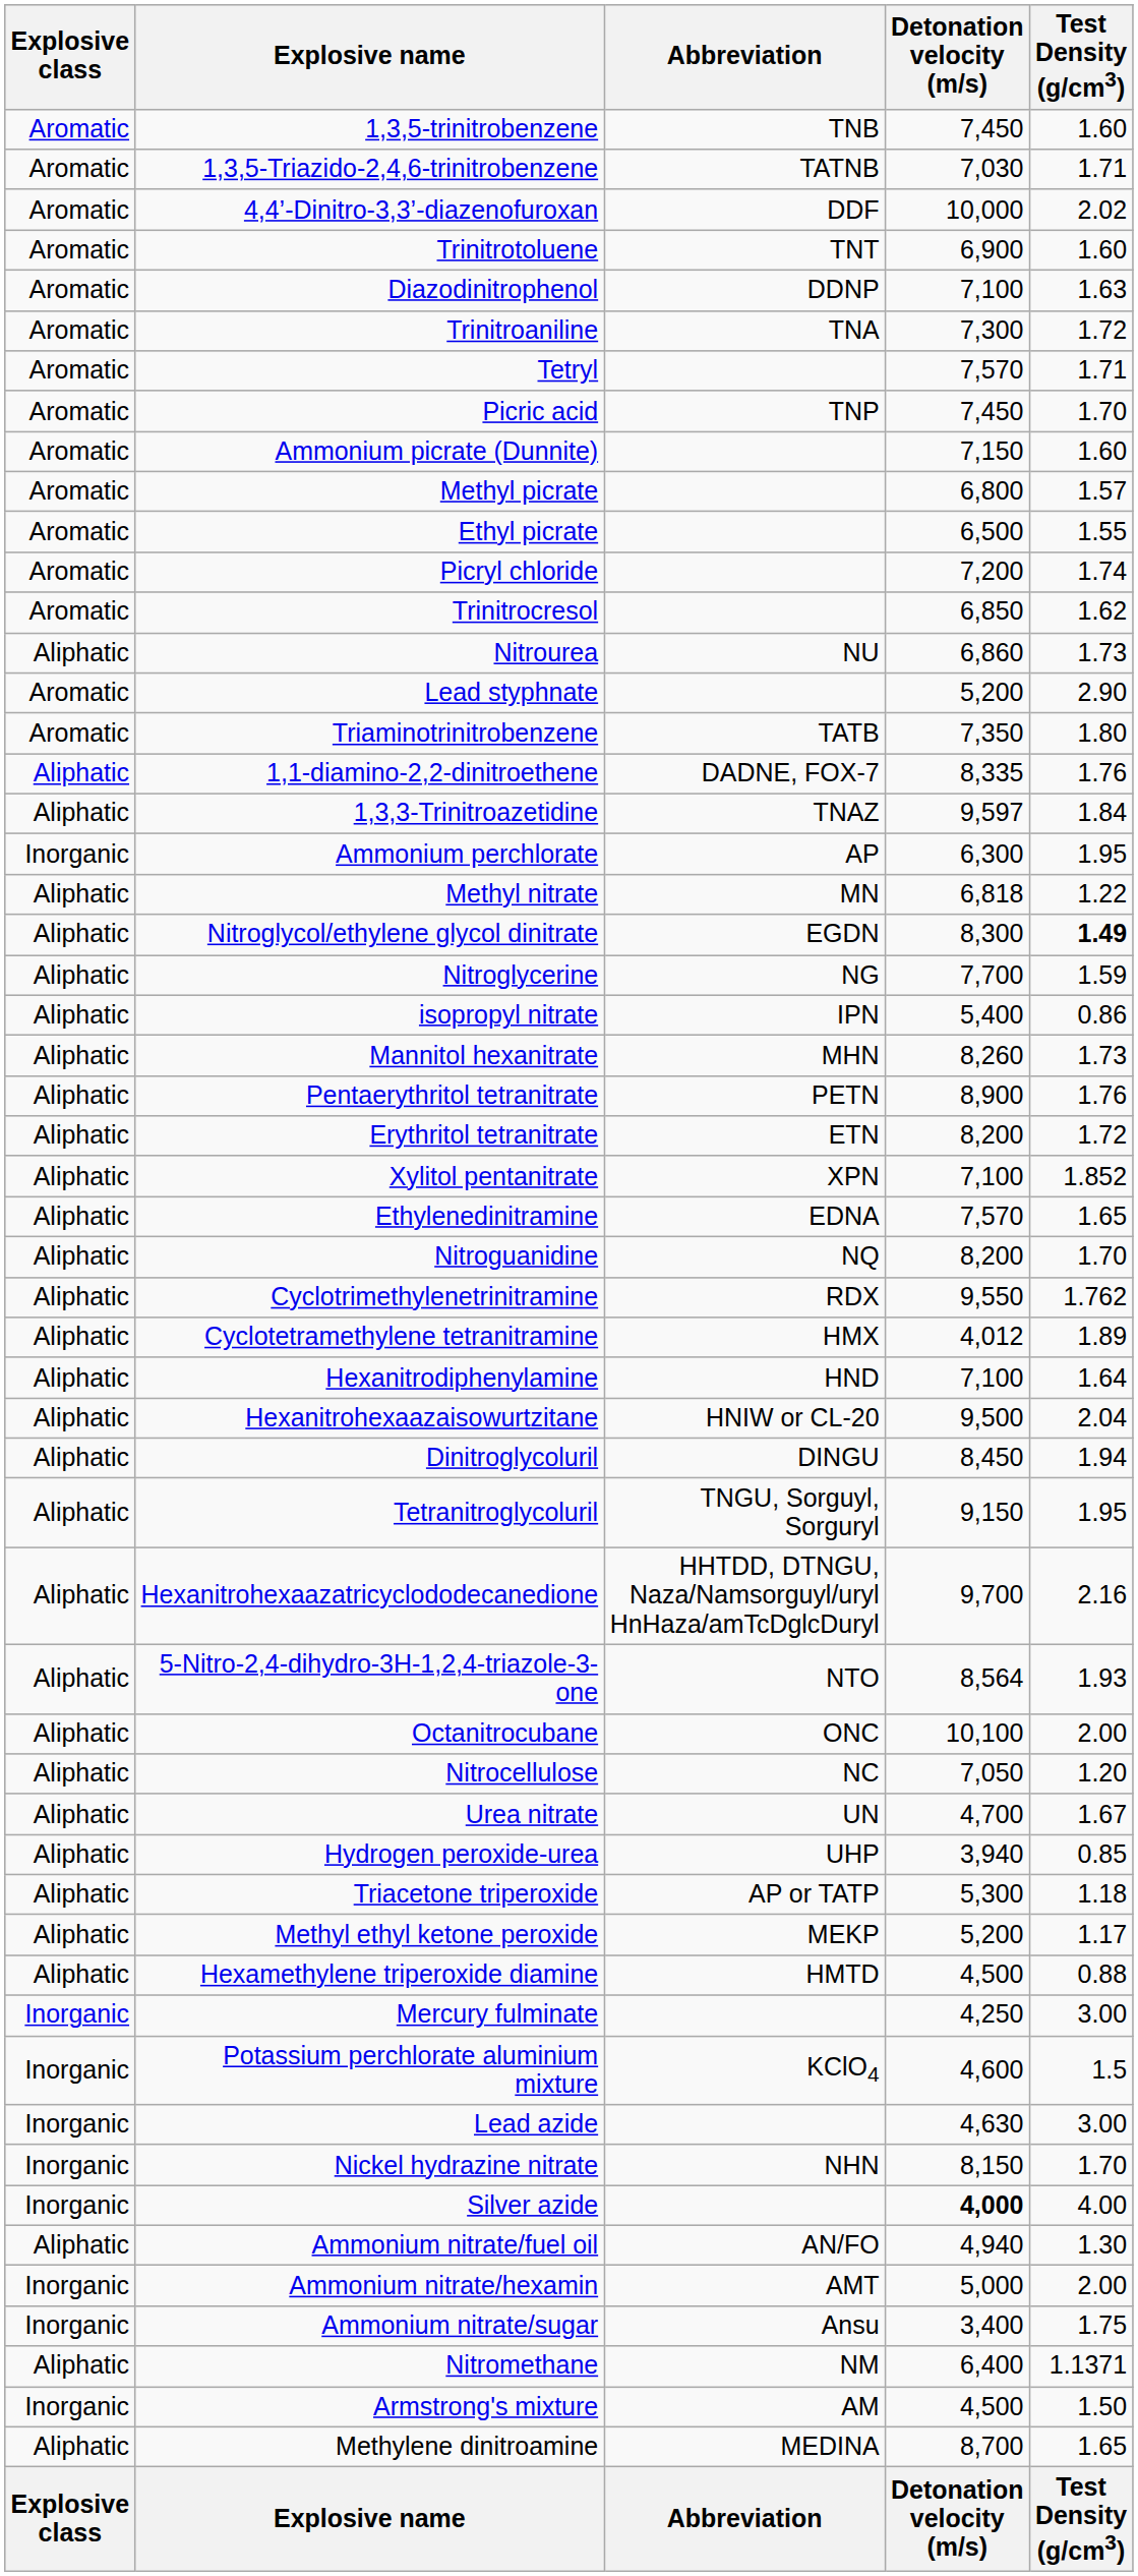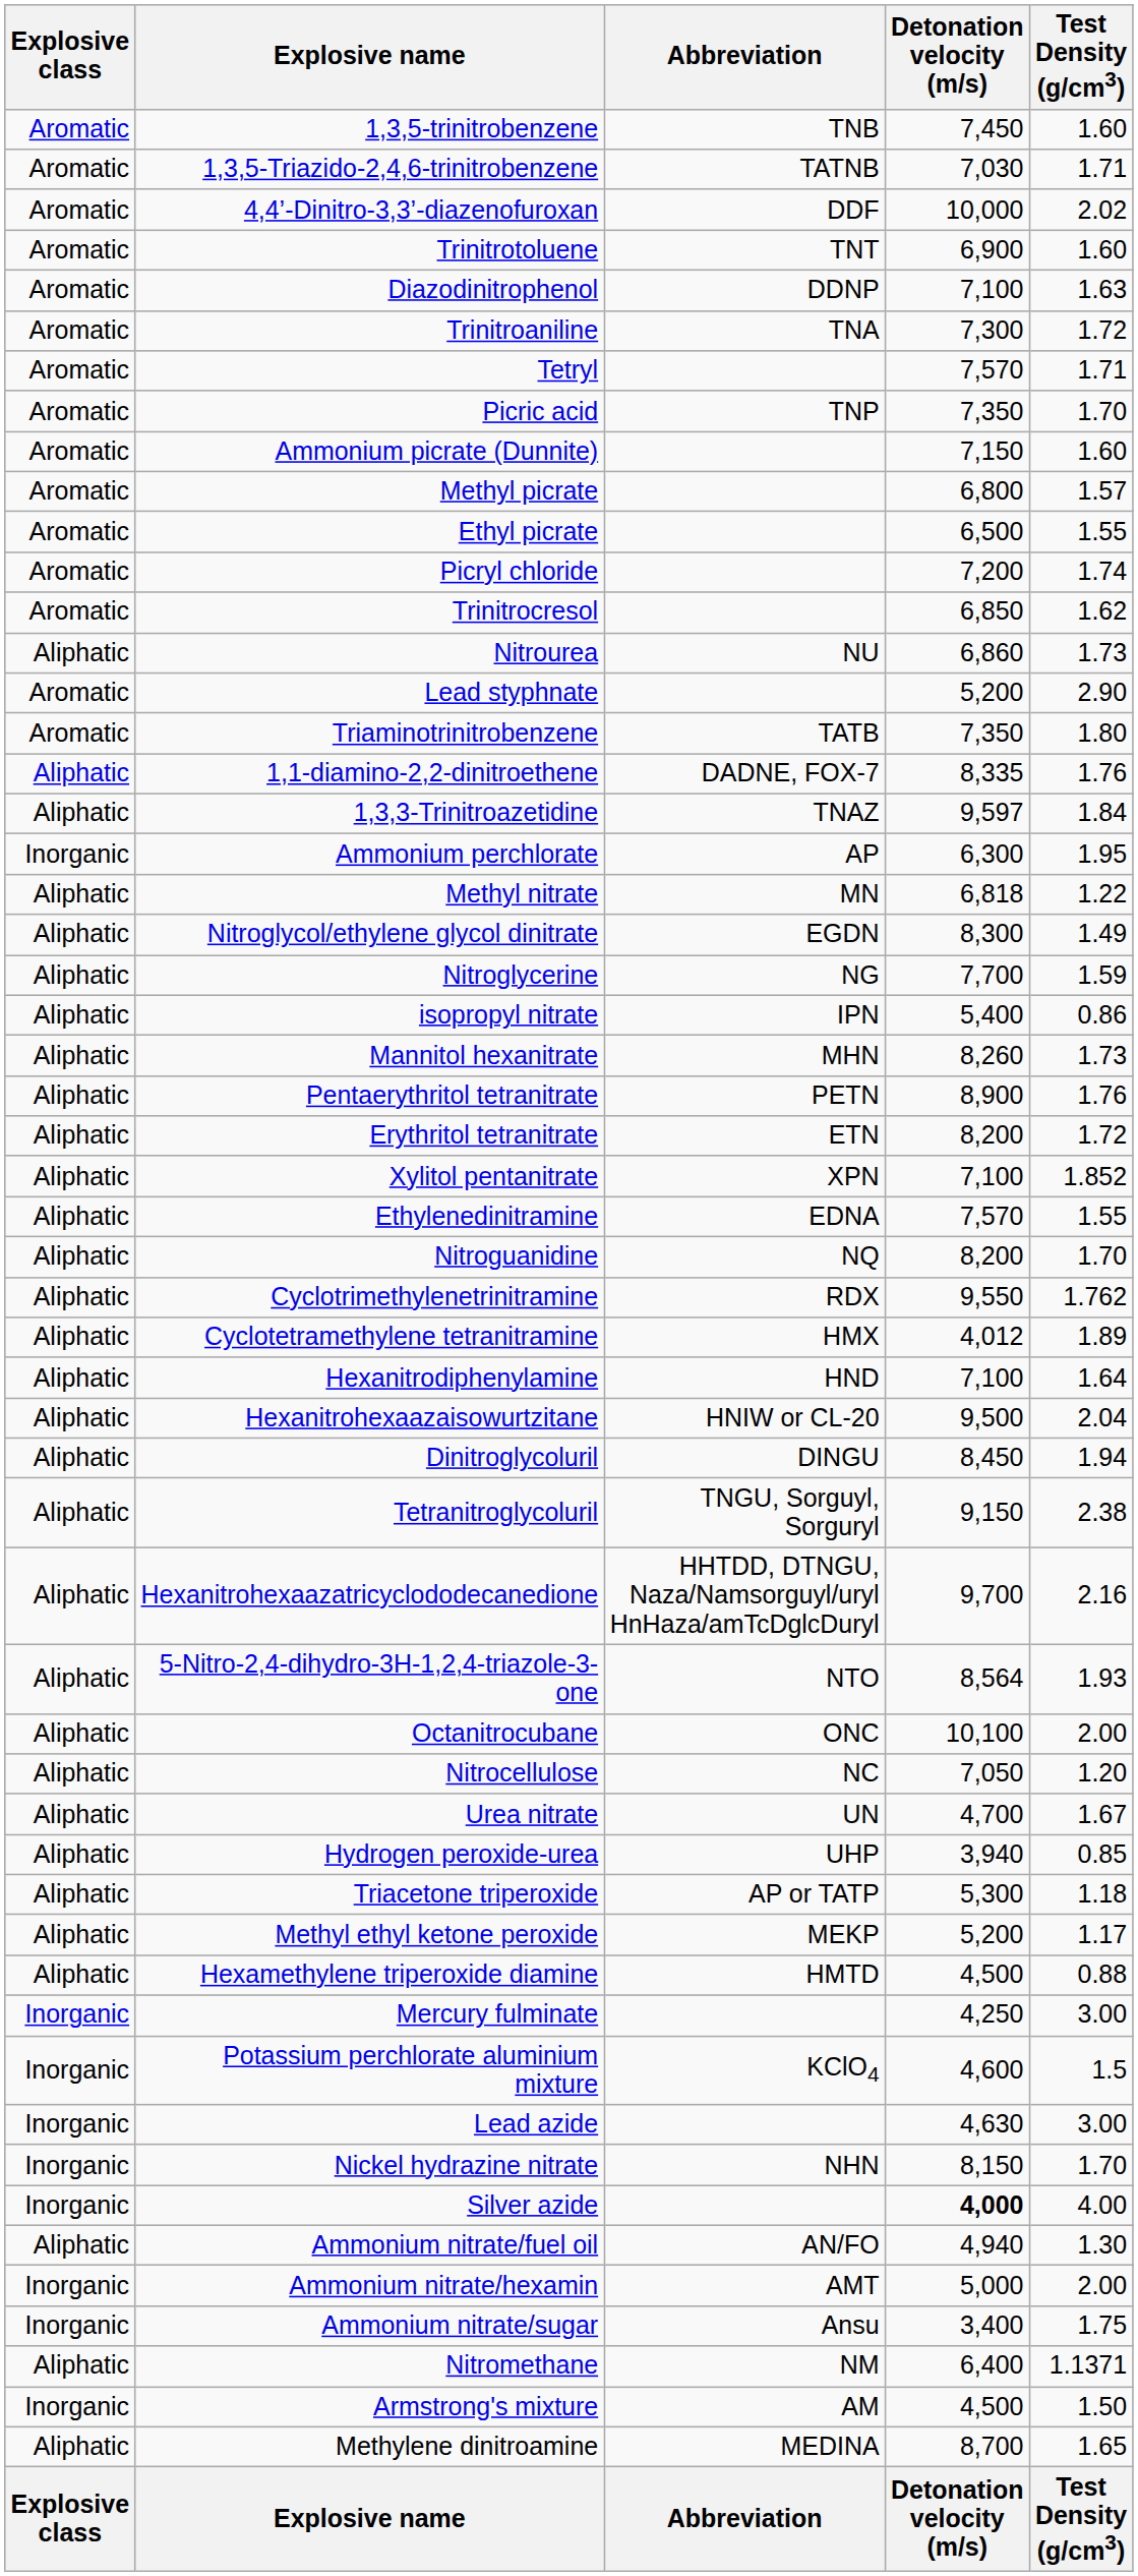 <table style="text-align:right;" class="wikitable sortable">
 <tr>
 <th>Explosive class</th>
 <th>Explosive name</th>
 <th>Abbreviation</th>
 <th>Detonation<br>velocity (m/s)</th>
 <th>Test Density<br>(g/cm<sup>3</sup>)</th>
 </tr>
 <tr>
 <td><a href='#'>Aromatic</a></td>
 <td><a href='#'>1,3,5-trinitrobenzene</a></td>
 <td>TNB</td>
 <td>7,450</td>
 <td>1.60</td>
 </tr>
 <tr>
 <td>Aromatic</td>
 <td><a href='#'>1,3,5-Triazido-2,4,6-trinitrobenzene</a></td>
 <td>TATNB</td>
 <td>7,030</td>
 <td>1.71</td>
 </tr>
 <tr>
 <td>Aromatic</td>
 <td><a href='#'>4,4’-Dinitro-3,3’-diazenofuroxan</a></td>
 <td>DDF</td>
 <td>10,000</td>
 <td>2.02</td>
 </tr>
 <tr>
 <td>Aromatic</td>
 <td><a href='#'>Trinitrotoluene</a></td>
 <td>TNT</td>
 <td>6,900</td>
 <td>1.60</td>
 </tr>
 <tr>
 <td>Aromatic</td>
 <td><a href='#'>Diazodinitrophenol</a></td>
 <td>DDNP</td>
 <td>7,100</td>
 <td>1.63</td>
 </tr>
 <tr>
 <td>Aromatic</td>
 <td><a href='#'>Trinitroaniline</a></td>
 <td>TNA</td>
 <td>7,300</td>
 <td>1.72</td>
 </tr>
 <tr>
 <td>Aromatic</td>
 <td><a href='#'>Tetryl</a></td>
 <td></td>
 <td>7,570</td>
 <td>1.71</td>
 </tr>
 <tr>
 <td>Aromatic</td>
 <td><a href='#'>Picric acid</a></td>
 <td>TNP</td>
-<td>7,450</td>
+<td>7,350</td>
 <td>1.70</td>
 </tr>
 <tr>
 <td>Aromatic</td>
 <td><a href='#'>Ammonium picrate (Dunnite)</a></td>
 <td></td>
 <td>7,150</td>
 <td>1.60</td>
 </tr>
 <tr>
 <td>Aromatic</td>
 <td><a href='#'>Methyl picrate</a></td>
 <td></td>
 <td>6,800</td>
 <td>1.57</td>
 </tr>
 <tr>
 <td>Aromatic</td>
 <td><a href='#'>Ethyl picrate</a></td>
 <td></td>
 <td>6,500</td>
 <td>1.55</td>
 </tr>
 <tr>
 <td>Aromatic</td>
 <td><a href='#'>Picryl chloride</a></td>
 <td></td>
 <td>7,200</td>
 <td>1.74</td>
 </tr>
 <tr>
 <td>Aromatic</td>
 <td><a href='#'>Trinitrocresol</a></td>
 <td></td>
 <td>6,850</td>
 <td>1.62</td>
 </tr>
 <tr>
 <td>Aliphatic</td>
 <td><a href='#'>Nitrourea</a></td>
 <td>NU</td>
 <td>6,860</td>
 <td>1.73</td>
 </tr>
 <tr>
 <td>Aromatic</td>
 <td><a href='#'>Lead styphnate</a></td>
 <td></td>
 <td>5,200</td>
 <td>2.90</td>
 </tr>
 <tr>
 <td>Aromatic</td>
 <td><a href='#'>Triaminotrinitrobenzene</a></td>
 <td>TATB</td>
 <td>7,350</td>
 <td>1.80</td>
 </tr>
 <tr>
 <td><a href='#'>Aliphatic</a></td>
 <td><a href='#'>1,1-diamino-2,2-dinitroethene</a></td>
 <td>DADNE, FOX-7</td>
 <td>8,335</td>
 <td>1.76</td>
 </tr>
 <tr>
 <td>Aliphatic</td>
 <td><a href='#'>1,3,3-Trinitroazetidine</a></td>
 <td>TNAZ</td>
 <td>9,597</td>
 <td>1.84</td>
 </tr>
 <tr>
 <td>Inorganic</td>
 <td><a href='#'>Ammonium perchlorate</a></td>
 <td>AP</td>
 <td>6,300</td>
 <td>1.95</td>
 </tr>
 <tr>
 <td>Aliphatic</td>
 <td><a href='#'>Methyl nitrate</a></td>
 <td>MN</td>
 <td>6,818</td>
 <td>1.22</td>
 </tr>
 <tr>
 <td>Aliphatic</td>
 <td><a href='#'>Nitroglycol/ethylene glycol dinitrate</a></td>
 <td>EGDN</td>
 <td>8,300</td>
-<td><strong>1.49</strong></td>
+<td>1.49</td>
 </tr>
 <tr>
 <td>Aliphatic</td>
 <td><a href='#'>Nitroglycerine</a></td>
 <td>NG</td>
 <td>7,700</td>
 <td>1.59</td>
 </tr>
 <tr>
 <td>Aliphatic</td>
 <td><a href='#'>isopropyl nitrate</a></td>
 <td>IPN</td>
 <td>5,400</td>
 <td>0.86</td>
 </tr>
 <tr>
 <td>Aliphatic</td>
 <td><a href='#'>Mannitol hexanitrate</a></td>
 <td>MHN</td>
 <td>8,260</td>
 <td>1.73</td>
 </tr>
 <tr>
 <td>Aliphatic</td>
 <td><a href='#'>Pentaerythritol tetranitrate</a></td>
 <td>PETN</td>
 <td>8,900</td>
 <td>1.76</td>
 </tr>
 <tr>
 <td>Aliphatic</td>
 <td><a href='#'>Erythritol tetranitrate</a></td>
 <td>ETN</td>
 <td>8,200</td>
 <td>1.72</td>
 </tr>
 <tr>
 <td>Aliphatic</td>
 <td><a href='#'>Xylitol pentanitrate</a></td>
 <td>XPN</td>
 <td>7,100</td>
 <td>1.852</td>
 </tr>
 <tr>
 <td>Aliphatic</td>
 <td><a href='#'>Ethylenedinitramine</a></td>
 <td>EDNA</td>
 <td>7,570</td>
-<td>1.65</td>
+<td>1.55</td>
 </tr>
 <tr>
 <td>Aliphatic</td>
 <td><a href='#'>Nitroguanidine</a></td>
 <td>NQ</td>
 <td>8,200</td>
 <td>1.70</td>
 </tr>
 <tr>
 <td>Aliphatic</td>
 <td><a href='#'>Cyclotrimethylenetrinitramine</a></td>
 <td>RDX</td>
 <td>9,550</td>
 <td>1.762</td>
 </tr>
 <tr>
 <td>Aliphatic</td>
 <td><a href='#'>Cyclotetramethylene tetranitramine</a></td>
 <td>HMX</td>
 <td>4,012</td>
 <td>1.89</td>
 </tr>
 <tr>
 <td>Aliphatic</td>
 <td><a href='#'>Hexanitrodiphenylamine</a></td>
 <td>HND</td>
 <td>7,100</td>
 <td>1.64</td>
 </tr>
 <tr>
 <td>Aliphatic</td>
 <td><a href='#'>Hexanitrohexaazaisowurtzitane</a></td>
 <td>HNIW or CL-20</td>
 <td>9,500</td>
 <td>2.04</td>
 </tr>
 <tr>
 <td>Aliphatic</td>
 <td><a href='#'>Dinitroglycoluril</a></td>
 <td>DINGU</td>
 <td>8,450</td>
 <td>1.94</td>
 </tr>
 <tr>
 <td>Aliphatic</td>
 <td><a href='#'>Tetranitroglycoluril</a></td>
 <td>TNGU, Sorguyl, Sorguryl</td>
 <td>9,150</td>
-<td>1.95</td>
+<td>2.38</td>
 </tr>
 <tr>
 <td>Aliphatic</td>
 <td><a href='#'>Hexanitrohexaazatricyclododecanedione</a></td>
 <td>HHTDD, DTNGU, Naza/Namsorguyl/uryl HnHaza/amTcDglcDuryl</td>
 <td>9,700</td>
 <td>2.16</td>
 </tr>
 <tr>
 <td>Aliphatic</td>
 <td><a href='#'>5-Nitro-2,4-dihydro-3H-1,2,4-triazole-3-one</a></td>
 <td>NTO</td>
 <td>8,564</td>
 <td>1.93</td>
 </tr>
 <tr ,>
 <td>Aliphatic</td>
 <td><a href='#'>Octanitrocubane</a></td>
 <td>ONC</td>
 <td>10,100</td>
 <td>2.00</td>
 </tr>
 <tr>
 <td>Aliphatic</td>
 <td><a href='#'>Nitrocellulose</a></td>
 <td>NC</td>
 <td>7,050</td>
 <td>1.20</td>
 </tr>
 <tr>
 <td>Aliphatic</td>
 <td><a href='#'>Urea nitrate</a></td>
 <td>UN</td>
 <td>4,700</td>
 <td>1.67</td>
 </tr>
 <tr>
 <td>Aliphatic</td>
 <td><a href='#'>Hydrogen peroxide-urea</a></td>
 <td>UHP</td>
 <td>3,940</td>
 <td>0.85</td>
 </tr>
 <tr>
 <td>Aliphatic</td>
 <td><a href='#'>Triacetone triperoxide</a></td>
 <td>AP or TATP</td>
 <td>5,300</td>
 <td>1.18</td>
 </tr>
 <tr>
 <td>Aliphatic</td>
 <td><a href='#'>Methyl ethyl ketone peroxide</a></td>
 <td>MEKP</td>
 <td>5,200</td>
 <td>1.17</td>
 </tr>
 <tr>
 <td>Aliphatic</td>
 <td><a href='#'>Hexamethylene triperoxide diamine</a></td>
 <td>HMTD</td>
 <td>4,500</td>
 <td>0.88</td>
 </tr>
 <tr>
 <td><a href='#'>Inorganic</a></td>
 <td><a href='#'>Mercury fulminate</a></td>
 <td></td>
 <td>4,250</td>
 <td>3.00</td>
 </tr>
 <tr>
 <td>Inorganic</td>
 <td><a href='#'>Potassium perchlorate aluminium mixture</a></td>
 <td>KClO<sub>4</sub></td>
 <td>4,600</td>
 <td>1.5</td>
 </tr>
 <tr>
 <td>Inorganic</td>
 <td><a href='#'>Lead azide</a></td>
 <td></td>
 <td>4,630</td>
 <td>3.00</td>
 </tr>
 <tr>
 <td>Inorganic</td>
 <td><a href='#'>Nickel hydrazine nitrate</a></td>
 <td>NHN</td>
 <td>8,150</td>
 <td>1.70</td>
 </tr>
 <tr>
 <td>Inorganic</td>
 <td><a href='#'>Silver azide</a></td>
 <td></td>
 <td><strong>4,000</strong></td>
 <td>4.00</td>
 </tr>
 <tr>
 <td>Aliphatic</td>
 <td><a href='#'>Ammonium nitrate/fuel oil</a></td>
 <td>AN/FO</td>
 <td>4,940</td>
 <td>1.30</td>
 </tr>
 <tr>
 <td>Inorganic</td>
 <td><a href='#'>Ammonium nitrate/hexamin</a></td>
 <td>AMT</td>
 <td>5,000</td>
 <td>2.00</td>
 </tr>
 <tr>
 <td>Inorganic</td>
 <td><a href='#'>Ammonium nitrate/sugar</a></td>
 <td>Ansu</td>
 <td>3,400</td>
 <td>1.75</td>
 </tr>
 <tr>
 <td>Aliphatic</td>
 <td><a href='#'>Nitromethane</a></td>
 <td>NM</td>
 <td>6,400</td>
 <td>1.1371</td>
 </tr>
 <tr>
 <td>Inorganic</td>
 <td><a href='#'>Armstrong's mixture</a></td>
 <td>AM</td>
 <td>4,500</td>
 <td>1.50</td>
 </tr>
 <tr>
 <td>Aliphatic</td>
 <td>Methylene dinitroamine</td>
 <td>MEDINA</td>
 <td>8,700</td>
 <td>1.65</td>
 </tr>
 <tr class = "sortbottom">
 <th>Explosive class</th>
 <th>Explosive name</th>
 <th>Abbreviation</th>
 <th>Detonation<br>velocity (m/s)</th>
 <th>Test Density<br>(g/cm<sup>3</sup>)</th>
 </tr>
 </table>
